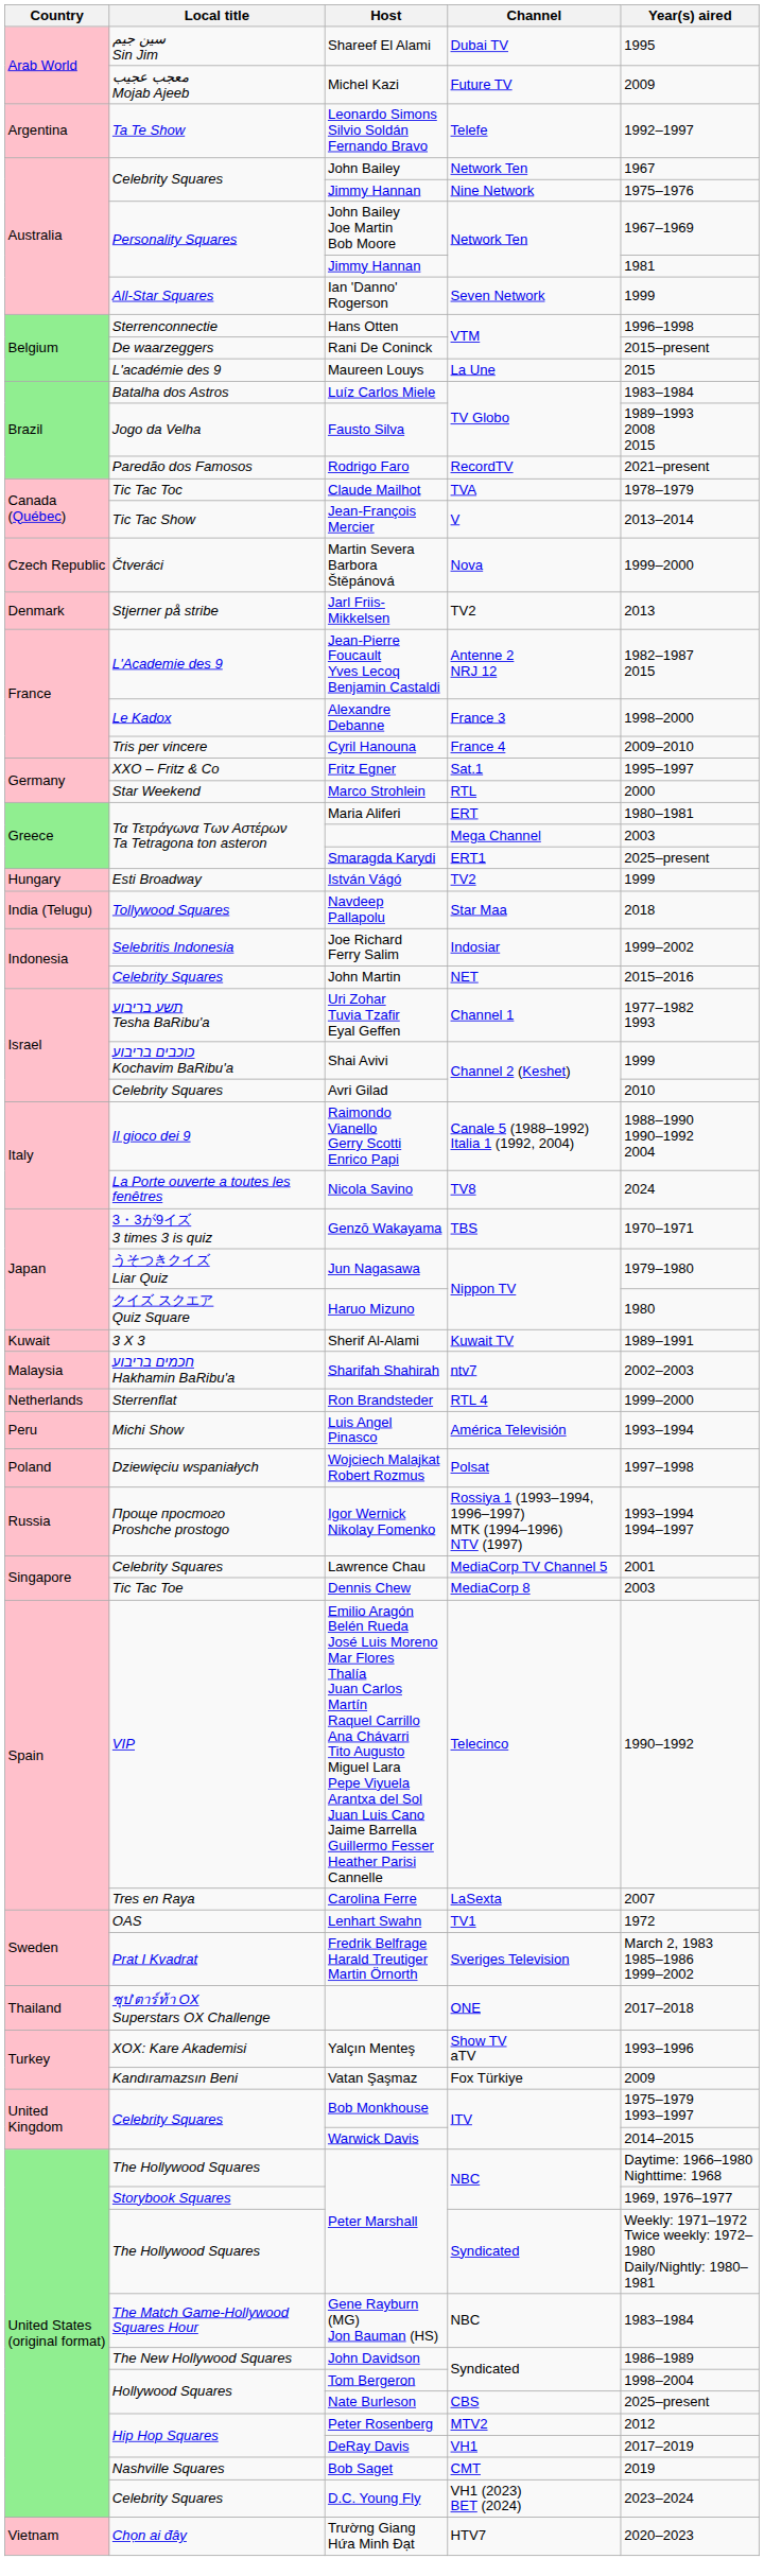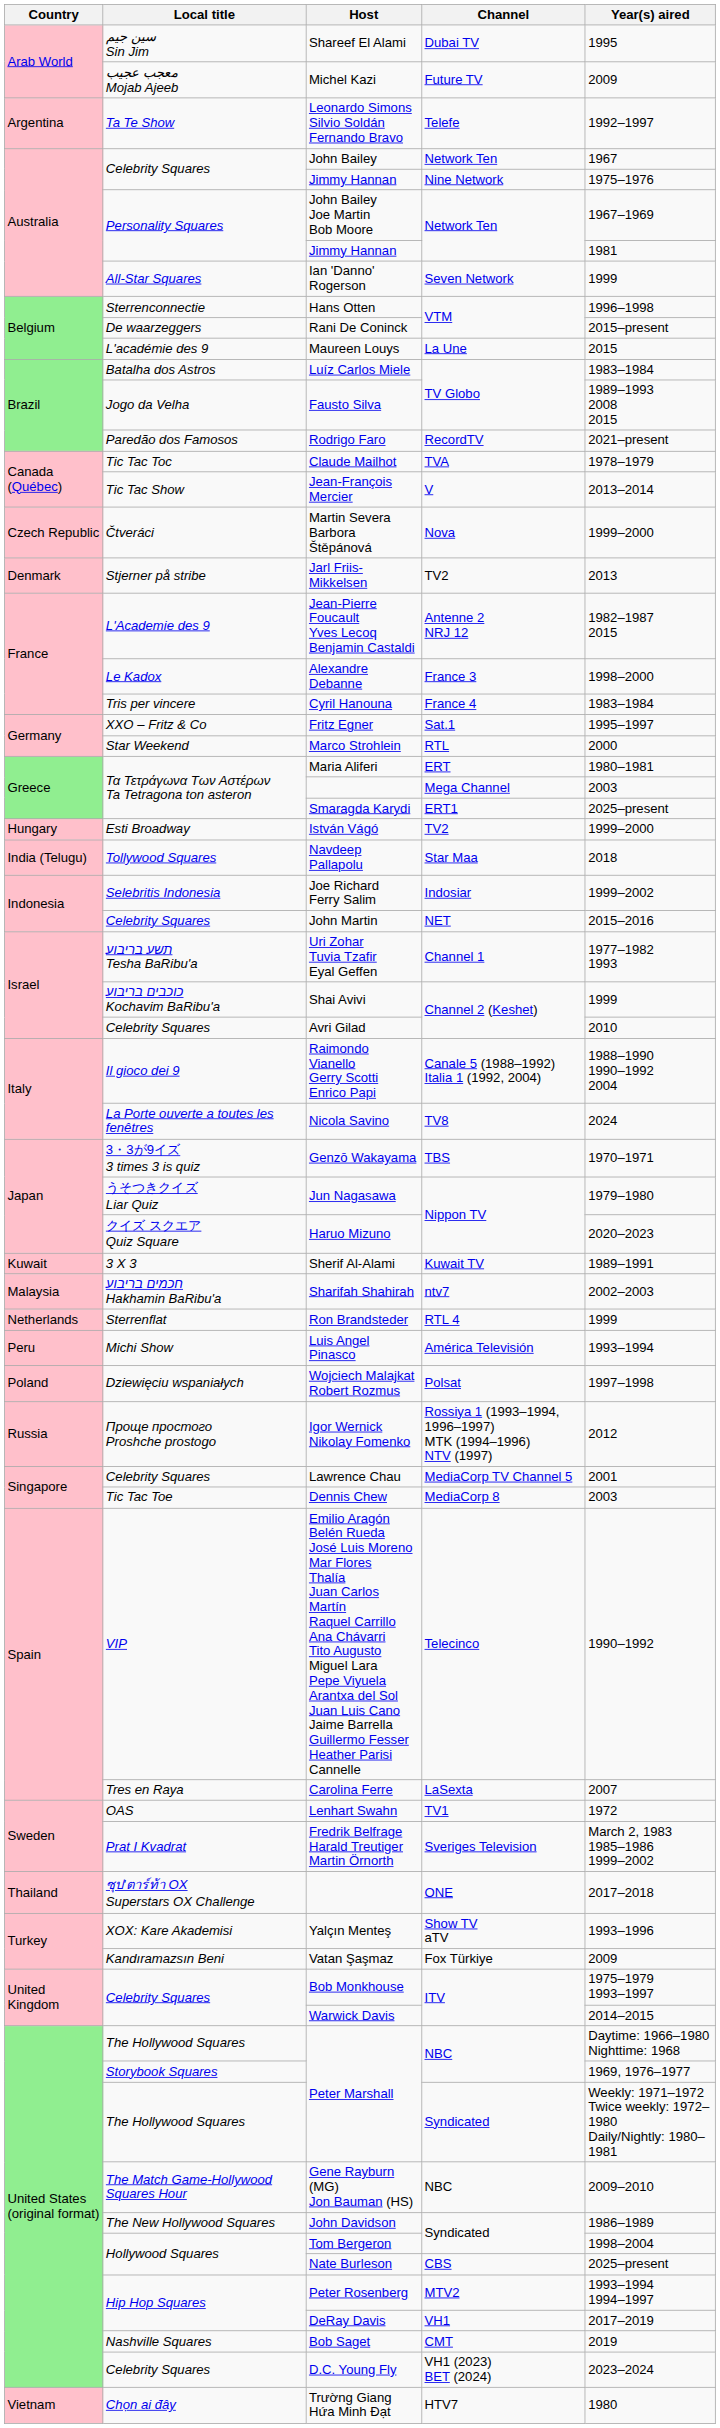 <table class="wikitable">
 <tr>
 <th>Country</th>
 <th>Local title</th>
 <th>Host</th>
 <th>Channel</th>
 <th>Year(s) aired</th>
 </tr>
 <tr>
 <td style="background:#FFC0CB;" rowspan=2> <a href='#'>Arab World</a></td>
 <td><em>سين جيم</em><br><em>Sin Jim</em></td>
 <td>Shareef El Alami</td>
 <td><a href='#'>Dubai TV</a></td>
 <td>1995</td>
 </tr>
 <tr>
 <td><em>معجب عجيب</em><br><em>Mojab Ajeeb</em></td>
 <td>Michel Kazi</td>
 <td><a href='#'>Future TV</a></td>
 <td>2009</td>
 </tr>
 <tr>
 <td style="background:#FFC0CB;"> Argentina</td>
 <td><em><a href='#'>Ta Te Show</a></em></td>
 <td><a href='#'>Leonardo Simons</a><br><a href='#'>Silvio Soldán</a><br><a href='#'>Fernando Bravo</a></td>
 <td><a href='#'>Telefe</a></td>
 <td>1992–1997</td>
 </tr>
 <tr>
 <td style="background:#FFC0CB;" rowspan=5> Australia</td>
 <td rowspan=2><em>Celebrity Squares</em></td>
 <td>John Bailey</td>
 <td><a href='#'>Network Ten</a></td>
 <td>1967</td>
 </tr>
 <tr>
 <td><a href='#'>Jimmy Hannan</a></td>
 <td><a href='#'>Nine Network</a></td>
 <td>1975–1976</td>
 </tr>
 <tr>
 <td rowspan=2><em><a href='#'>Personality Squares</a></em></td>
 <td>John Bailey<br>Joe Martin<br>Bob Moore</td>
 <td rowspan=2><a href='#'>Network Ten</a></td>
 <td>1967–1969</td>
 </tr>
 <tr>
 <td><a href='#'>Jimmy Hannan</a></td>
 <td>1981</td>
 </tr>
 <tr>
 <td><em><a href='#'>All-Star Squares</a></em></td>
 <td>Ian 'Danno' Rogerson</td>
 <td><a href='#'>Seven Network</a></td>
 <td>1999</td>
 </tr>
 <tr>
 <td style="background:lightgreen;" rowspan=3> Belgium</td>
 <td><em>Sterrenconnectie</em></td>
 <td>Hans Otten</td>
 <td rowspan=2><a href='#'>VTM</a></td>
 <td>1996–1998</td>
 </tr>
 <tr>
 <td><em>De waarzeggers</em></td>
 <td>Rani De Coninck</td>
 <td>2015–present</td>
 </tr>
 <tr>
 <td><em>L'académie des 9</em></td>
 <td>Maureen Louys</td>
 <td><a href='#'>La Une</a></td>
 <td>2015</td>
 </tr>
 <tr>
 <td style="background:lightgreen;" rowspan=3> Brazil</td>
 <td><em>Batalha dos Astros</em></td>
 <td><a href='#'>Luíz Carlos Miele</a></td>
 <td rowspan=2><a href='#'>TV Globo</a></td>
 <td>1983–1984</td>
 </tr>
 <tr>
 <td><em>Jogo da Velha</em></td>
 <td><a href='#'>Fausto Silva</a></td>
 <td>1989–1993<br>2008<br>2015</td>
 </tr>
 <tr>
 <td><em>Paredão dos Famosos</em></td>
 <td><a href='#'>Rodrigo Faro</a></td>
 <td><a href='#'>RecordTV</a></td>
 <td>2021–present</td>
 </tr>
 <tr>
 <td style="background:#FFC0CB;" rowspan=2> Canada (<a href='#'>Québec</a>)</td>
 <td><em>Tic Tac Toc</em></td>
 <td><a href='#'>Claude Mailhot</a></td>
 <td><a href='#'>TVA</a></td>
 <td>1978–1979</td>
 </tr>
 <tr>
 <td><em>Tic Tac Show</em></td>
 <td><a href='#'>Jean-François Mercier</a></td>
 <td><a href='#'>V</a></td>
 <td>2013–2014</td>
 </tr>
 <tr>
 <td style="background:#FFC0CB;"> Czech Republic</td>
 <td><em>Čtveráci</em></td>
 <td>Martin Severa<br>Barbora Štěpánová</td>
 <td><a href='#'>Nova</a></td>
 <td>1999–2000</td>
 </tr>
 <tr>
 <td style="background:#FFC0CB;"> Denmark</td>
 <td><em>Stjerner på stribe</em></td>
 <td><a href='#'>Jarl Friis-Mikkelsen</a></td>
 <td>TV2</td>
 <td>2013</td>
 </tr>
 <tr>
 <td style="background:#FFC0CB;" rowspan=3> France</td>
 <td><em><a href='#'>L'Academie des 9</a></em></td>
 <td><a href='#'>Jean-Pierre Foucault</a><br><a href='#'>Yves Lecoq</a><br><a href='#'>Benjamin Castaldi</a></td>
 <td><a href='#'>Antenne 2</a><br><a href='#'>NRJ 12</a></td>
 <td>1982–1987<br>2015</td>
 </tr>
 <tr>
 <td><em><a href='#'>Le Kadox</a></em></td>
 <td><a href='#'>Alexandre Debanne</a></td>
 <td><a href='#'>France 3</a></td>
 <td>1998–2000</td>
 </tr>
 <tr>
 <td><em>Tris per vincere</em></td>
 <td><a href='#'>Cyril Hanouna</a></td>
 <td><a href='#'>France 4</a></td>
-<td>2009–2010</td>
+<td>1983–1984</td>
 </tr>
 <tr>
 <td style="background:#FFC0CB;" rowspan=2> Germany</td>
 <td><em>XXO – Fritz & Co</em></td>
 <td><a href='#'>Fritz Egner</a></td>
 <td><a href='#'>Sat.1</a></td>
 <td>1995–1997</td>
 </tr>
 <tr>
 <td><em>Star Weekend</em></td>
 <td><a href='#'>Marco Strohlein</a></td>
 <td><a href='#'>RTL</a></td>
 <td>2000</td>
 </tr>
 <tr>
 <td style="background:lightgreen;" rowspan=3> Greece</td>
 <td rowspan=3><em>Τα Τετράγωνα Των Αστέρων</em><br><em>Ta Tetragona ton asteron</em></td>
 <td>Maria Aliferi</td>
 <td><a href='#'>ERT</a></td>
 <td>1980–1981</td>
 </tr>
 <tr>
 <td></td>
 <td><a href='#'>Mega Channel</a></td>
 <td>2003</td>
 </tr>
 <tr>
 <td><a href='#'>Smaragda Karydi</a></td>
 <td><a href='#'>ERT1</a></td>
 <td>2025–present</td>
 </tr>
 <tr>
 <td style="background:#FFC0CB;"> Hungary</td>
 <td><em>Esti Broadway</em></td>
 <td><a href='#'>István Vágó</a></td>
 <td><a href='#'>TV2</a></td>
-<td>1999</td>
+<td>1999–2000</td>
 </tr>
 <tr>
 <td style="background:#FFC0CB;"> India (Telugu)</td>
 <td><em><a href='#'>Tollywood Squares</a></em></td>
 <td><a href='#'>Navdeep Pallapolu</a></td>
 <td><a href='#'>Star Maa</a></td>
 <td>2018</td>
 </tr>
 <tr>
 <td style="background:#FFC0CB;" rowspan=2> Indonesia</td>
 <td><em><a href='#'>Selebritis Indonesia</a></em></td>
 <td>Joe Richard<br>Ferry Salim</td>
 <td><a href='#'>Indosiar</a></td>
 <td>1999–2002</td>
 </tr>
 <tr>
 <td><em><a href='#'>Celebrity Squares</a></em></td>
 <td>John Martin</td>
 <td><a href='#'>NET</a></td>
 <td>2015–2016</td>
 </tr>
 <tr>
 <td style="background:#FFC0CB;" rowspan=3> Israel</td>
 <td><em><a href='#'>תשע בריבוע</a></em><br><em>Tesha BaRibu'a</em></td>
 <td><a href='#'>Uri Zohar</a><br><a href='#'>Tuvia Tzafir</a><br>Eyal Geffen</td>
 <td><a href='#'>Channel 1</a></td>
 <td>1977–1982<br>1993</td>
 </tr>
 <tr>
 <td><em><a href='#'>כוכבים בריבוע</a></em><br><em>Kochavim BaRibu'a</em></td>
 <td>Shai Avivi</td>
 <td rowspan=2><a href='#'>Channel 2</a> (<a href='#'>Keshet</a>)</td>
 <td>1999</td>
 </tr>
 <tr>
 <td><em>Celebrity Squares</em></td>
 <td>Avri Gilad</td>
 <td>2010</td>
 </tr>
 <tr>
 <td style="background:#FFC0CB;" rowspan=2> Italy</td>
 <td><em><a href='#'>Il gioco dei 9</a></em></td>
 <td><a href='#'>Raimondo Vianello</a><br><a href='#'>Gerry Scotti</a><br><a href='#'>Enrico Papi</a></td>
 <td><a href='#'>Canale 5</a> (1988–1992)<br><a href='#'>Italia 1</a> (1992, 2004)</td>
 <td>1988–1990<br>1990–1992<br>2004</td>
 </tr>
 <tr>
 <td><em><a href='#'>La Porte ouverte a toutes les fenêtres</a></em></td>
 <td><a href='#'>Nicola Savino</a></td>
 <td><a href='#'>TV8</a></td>
 <td>2024</td>
 </tr>
 <tr>
 <td style="background:#FFC0CB;" rowspan=3> Japan</td>
 <td><a href='#'>3・3が9イズ</a> <br> <em>3 times 3 is quiz</em></td>
 <td><a href='#'>Genzō Wakayama</a></td>
 <td><a href='#'>TBS</a></td>
 <td>1970–1971</td>
 </tr>
 <tr>
 <td><a href='#'>うそつきクイズ</a> <br> <em>Liar Quiz</em></td>
 <td><a href='#'>Jun Nagasawa</a></td>
 <td rowspan=2><a href='#'>Nippon TV</a></td>
 <td>1979–1980</td>
 </tr>
 <tr>
 <td><a href='#'>クイズ スクエア</a> <br> <em>Quiz Square</em></td>
 <td><a href='#'>Haruo Mizuno</a></td>
-<td>1980</td>
+<td>2020–2023</td>
 </tr>
 <tr>
 <td style="background:#FFC0CB;"> Kuwait</td>
 <td><em>3 X 3</em></td>
 <td>Sherif Al-Alami</td>
 <td><a href='#'>Kuwait TV</a></td>
 <td>1989–1991</td>
 </tr>
 <tr>
 <td style="background:#FFC0CB;"> Malaysia</td>
 <td><em><a href='#'>חכמים בריבוע</a></em><br><em>Hakhamin BaRibu'a</em></td>
 <td><a href='#'>Sharifah Shahirah</a></td>
 <td><a href='#'>ntv7</a></td>
 <td>2002–2003</td>
 </tr>
 <tr>
 <td style="background:#FFC0CB;"> Netherlands</td>
 <td><em>Sterrenflat</em></td>
 <td><a href='#'>Ron Brandsteder</a></td>
 <td><a href='#'>RTL 4</a></td>
-<td>1999–2000</td>
+<td>1999</td>
 </tr>
 <tr>
 <td style="background:#FFC0CB;"> Peru</td>
 <td><em>Michi Show</em></td>
 <td><a href='#'>Luis Angel Pinasco</a></td>
 <td><a href='#'>América Televisión</a></td>
 <td>1993–1994</td>
 </tr>
 <tr>
 <td style="background:#FFC0CB;"> Poland</td>
 <td><em>Dziewięciu wspaniałych</em></td>
 <td><a href='#'>Wojciech Malajkat</a><br><a href='#'>Robert Rozmus</a></td>
 <td><a href='#'>Polsat</a></td>
 <td>1997–1998</td>
 </tr>
 <tr>
 <td style="background:#FFC0CB;"> Russia</td>
 <td><em>Проще простого</em><br><em>Proshche prostogo</em></td>
 <td><a href='#'>Igor Wernick</a><br><a href='#'>Nikolay Fomenko</a></td>
 <td><a href='#'>Rossiya 1</a> (1993–1994, 1996–1997)<br>MTK (1994–1996)<br><a href='#'>NTV</a> (1997)</td>
-<td>1993–1994<br>1994–1997</td>
+<td>2012</td>
 </tr>
 <tr>
 <td style="background:#FFC0CB;" rowspan=2> Singapore</td>
 <td><em>Celebrity Squares</em></td>
 <td>Lawrence Chau</td>
 <td><a href='#'>MediaCorp TV Channel 5</a></td>
 <td>2001</td>
 </tr>
 <tr>
 <td><em>Tic Tac Toe</em></td>
 <td><a href='#'>Dennis Chew</a></td>
 <td><a href='#'>MediaCorp 8</a></td>
 <td>2003</td>
 </tr>
 <tr>
 <td style="background:#FFC0CB;" rowspan=2> Spain</td>
 <td><em><a href='#'>VIP</a></em></td>
 <td><a href='#'>Emilio Aragón</a><br><a href='#'>Belén Rueda</a><br><a href='#'>José Luis Moreno</a><br><a href='#'>Mar Flores</a><br><a href='#'>Thalía</a><br><a href='#'>Juan Carlos Martín</a><br><a href='#'>Raquel Carrillo</a><br><a href='#'>Ana Chávarri</a><br><a href='#'>Tito Augusto</a><br>Miguel Lara<br><a href='#'>Pepe Viyuela</a><br><a href='#'>Arantxa del Sol</a><br><a href='#'>Juan Luis Cano</a><br>Jaime Barrella<br><a href='#'>Guillermo Fesser</a><br><a href='#'>Heather Parisi</a><br>Cannelle</td>
 <td><a href='#'>Telecinco</a></td>
 <td>1990–1992</td>
 </tr>
 <tr>
 <td><em>Tres en Raya</em></td>
 <td><a href='#'>Carolina Ferre</a></td>
 <td><a href='#'>LaSexta</a></td>
 <td>2007</td>
 </tr>
 <tr>
 <td style="background:#FFC0CB;" rowspan=2> Sweden</td>
 <td><em>OAS</em></td>
 <td><a href='#'>Lenhart Swahn</a></td>
 <td><a href='#'>TV1</a></td>
 <td>1972</td>
 </tr>
 <tr>
 <td><em><a href='#'>Prat I Kvadrat</a></em></td>
 <td><a href='#'>Fredrik Belfrage</a><br><a href='#'>Harald Treutiger</a><br><a href='#'>Martin Örnorth</a></td>
 <td><a href='#'>Sveriges Television</a></td>
 <td>March 2, 1983<br>1985–1986<br>1999–2002</td>
 </tr>
 <tr>
 <td style="background:#FFC0CB;"> Thailand</td>
 <td><em><a href='#'>ซุป'ตาร์ท้า OX</a></em><br><em>Superstars OX Challenge</em></td>
 <td></td>
 <td><a href='#'>ONE</a></td>
 <td>2017–2018</td>
 </tr>
 <tr>
 <td style="background:#FFC0CB;" rowspan=2> Turkey</td>
 <td><em>XOX: Kare Akademisi</em></td>
 <td>Yalçın Menteş</td>
 <td><a href='#'>Show TV</a><br>aTV</td>
 <td>1993–1996</td>
 </tr>
 <tr>
 <td><em>Kandıramazsın Beni</em></td>
 <td>Vatan Şaşmaz</td>
 <td>Fox Türkiye</td>
 <td>2009</td>
 </tr>
 <tr>
 <td style="background:#FFC0CB;" rowspan=2> United Kingdom</td>
 <td rowspan=2><em><a href='#'>Celebrity Squares</a></em></td>
 <td><a href='#'>Bob Monkhouse</a></td>
 <td rowspan=2><a href='#'>ITV</a></td>
 <td>1975–1979<br>1993–1997</td>
 </tr>
 <tr>
 <td><a href='#'>Warwick Davis</a></td>
 <td>2014–2015</td>
 </tr>
 <tr>
 <td style="background:lightgreen;" rowspan=11> United States<br>(original format)</td>
 <td><em>The Hollywood Squares</em></td>
 <td rowspan=3><a href='#'>Peter Marshall</a></td>
 <td rowspan=2><a href='#'>NBC</a></td>
 <td>Daytime: 1966–1980<br>Nighttime: 1968</td>
 </tr>
 <tr>
 <td><em><a href='#'>Storybook Squares</a></em></td>
 <td>1969, 1976–1977</td>
 </tr>
 <tr>
 <td><em>The Hollywood Squares</em></td>
 <td><a href='#'>Syndicated</a></td>
 <td>Weekly: 1971–1972<br>Twice weekly: 1972–1980<br>Daily/Nightly: 1980–1981</td>
 </tr>
 <tr>
 <td><em><a href='#'>The Match Game-Hollywood Squares Hour</a></em></td>
 <td><a href='#'>Gene Rayburn</a> (MG)<br><a href='#'>Jon Bauman</a> (HS)</td>
 <td>NBC</td>
-<td>1983–1984</td>
+<td>2009–2010</td>
 </tr>
 <tr>
 <td><em>The New Hollywood Squares</em></td>
 <td><a href='#'>John Davidson</a></td>
 <td rowspan=2>Syndicated</td>
 <td>1986–1989</td>
 </tr>
 <tr>
 <td rowspan=2><em>Hollywood Squares</em></td>
 <td><a href='#'>Tom Bergeron</a></td>
 <td>1998–2004</td>
 </tr>
 <tr>
 <td><a href='#'>Nate Burleson</a></td>
 <td><a href='#'>CBS</a></td>
 <td>2025–present</td>
 </tr>
 <tr>
 <td rowspan=2><em><a href='#'>Hip Hop Squares</a></em></td>
 <td><a href='#'>Peter Rosenberg</a></td>
 <td><a href='#'>MTV2</a></td>
-<td>2012</td>
+<td>1993–1994<br>1994–1997</td>
 </tr>
 <tr>
 <td><a href='#'>DeRay Davis</a></td>
 <td><a href='#'>VH1</a></td>
 <td>2017–2019</td>
 </tr>
 <tr>
 <td><em>Nashville Squares</em></td>
 <td><a href='#'>Bob Saget</a></td>
 <td><a href='#'>CMT</a></td>
 <td>2019</td>
 </tr>
 <tr>
 <td><em>Celebrity Squares</em></td>
 <td><a href='#'>D.C. Young Fly</a></td>
 <td>VH1 (2023)<br><a href='#'>BET</a> (2024)</td>
 <td>2023–2024</td>
 </tr>
 <tr>
 <td style="background:#FFC0CB;"> Vietnam</td>
 <td><em><a href='#'>Chọn ai đây</a></em></td>
 <td>Trường Giang<br>Hứa Minh Đạt</td>
 <td>HTV7</td>
-<td>2020–2023</td>
+<td>1980</td>
 </tr>
 </table>
